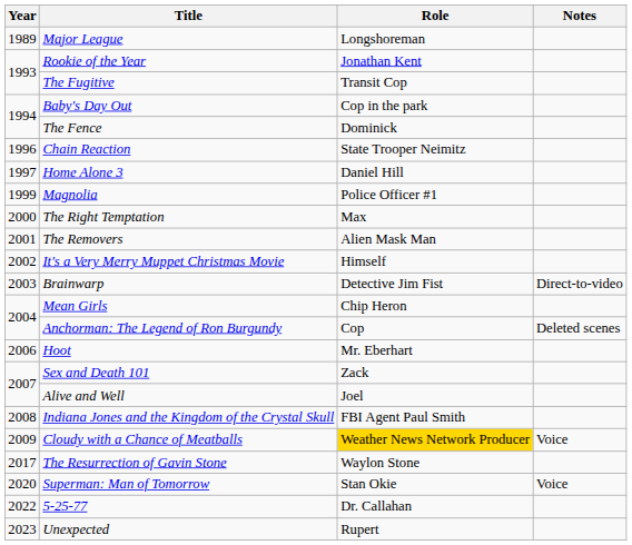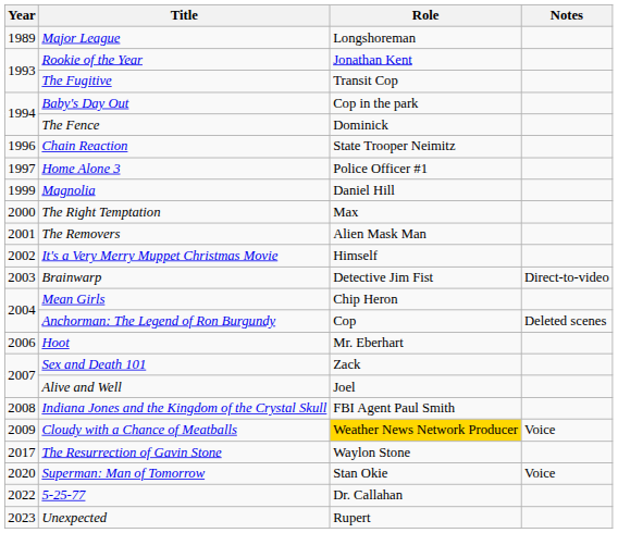 <table class="wikitable sortable">
 <tr>
 <th>Year</th>
 <th>Title</th>
 <th>Role</th>
 <th class="unsortable">Notes</th>
 </tr>
 <tr>
 <td>1989</td>
 <td><em><a href='#'>Major League</a></em></td>
 <td>Longshoreman</td>
 <td></td>
 </tr>
 <tr>
 <td rowspan="2">1993</td>
 <td><em><a href='#'>Rookie of the Year</a></em></td>
 <td><a href='#'>Jonathan Kent</a></td>
 <td></td>
 </tr>
 <tr>
 <td><em><a href='#'>The Fugitive</a></em></td>
 <td>Transit Cop</td>
 <td></td>
 </tr>
 <tr>
 <td rowspan="2">1994</td>
 <td><em><a href='#'>Baby's Day Out</a></em></td>
 <td>Cop in the park</td>
 <td></td>
 </tr>
 <tr>
 <td><em>The Fence</em></td>
 <td>Dominick</td>
 <td></td>
 </tr>
 <tr>
 <td>1996</td>
 <td><em><a href='#'>Chain Reaction</a></em></td>
 <td>State Trooper Neimitz</td>
 <td></td>
 </tr>
 <tr>
 <td>1997</td>
 <td><em><a href='#'>Home Alone 3</a></em></td>
-<td>Daniel Hill</td>
+<td>Police Officer #1</td>
 <td></td>
 </tr>
 <tr>
 <td>1999</td>
 <td><em><a href='#'>Magnolia</a></em></td>
-<td>Police Officer #1</td>
+<td>Daniel Hill</td>
 <td></td>
 </tr>
 <tr>
 <td>2000</td>
 <td><em>The Right Temptation</em></td>
 <td>Max</td>
 <td></td>
 </tr>
 <tr>
 <td>2001</td>
 <td><em>The Removers</em></td>
 <td>Alien Mask Man</td>
 <td></td>
 </tr>
 <tr>
 <td>2002</td>
 <td><em><a href='#'>It's a Very Merry Muppet Christmas Movie</a></em></td>
 <td>Himself</td>
 </tr>
 <tr>
 <td>2003</td>
 <td><em>Brainwarp</em></td>
 <td>Detective Jim Fist</td>
 <td>Direct-to-video</td>
 </tr>
 <tr>
 <td rowspan="2">2004</td>
 <td><em><a href='#'>Mean Girls</a></em></td>
 <td>Chip Heron</td>
 <td></td>
 </tr>
 <tr>
 <td><em><a href='#'>Anchorman: The Legend of Ron Burgundy</a></em></td>
 <td>Cop</td>
 <td>Deleted scenes</td>
 </tr>
 <tr>
 <td>2006</td>
 <td><em><a href='#'>Hoot</a></em></td>
 <td>Mr. Eberhart</td>
 <td></td>
 </tr>
 <tr>
 <td rowspan="2">2007</td>
 <td><em><a href='#'>Sex and Death 101</a></em></td>
 <td>Zack</td>
 <td></td>
 </tr>
 <tr>
 <td><em>Alive and Well</em></td>
 <td>Joel</td>
 <td></td>
 </tr>
 <tr>
 <td>2008</td>
 <td><em><a href='#'>Indiana Jones and the Kingdom of the Crystal Skull</a></em></td>
 <td>FBI Agent Paul Smith</td>
 <td></td>
 </tr>
 <tr>
 <td>2009</td>
 <td><em><a href='#'>Cloudy with a Chance of Meatballs</a></em></td>
 <td style="background: gold;">Weather News Network Producer</td>
 <td>Voice</td>
 </tr>
 <tr>
 <td>2017</td>
 <td><em><a href='#'>The Resurrection of Gavin Stone</a></em></td>
 <td>Waylon Stone</td>
 <td></td>
 </tr>
 <tr>
 <td>2020</td>
 <td><em><a href='#'>Superman: Man of Tomorrow</a></em></td>
 <td>Stan Okie</td>
 <td>Voice</td>
 </tr>
 <tr>
 <td>2022</td>
 <td><em><a href='#'>5-25-77</a></em></td>
 <td>Dr. Callahan</td>
 <td></td>
 </tr>
 <tr>
 <td>2023</td>
 <td><em>Unexpected</em></td>
 <td>Rupert</td>
 <td></td>
 </tr>
 </table>
